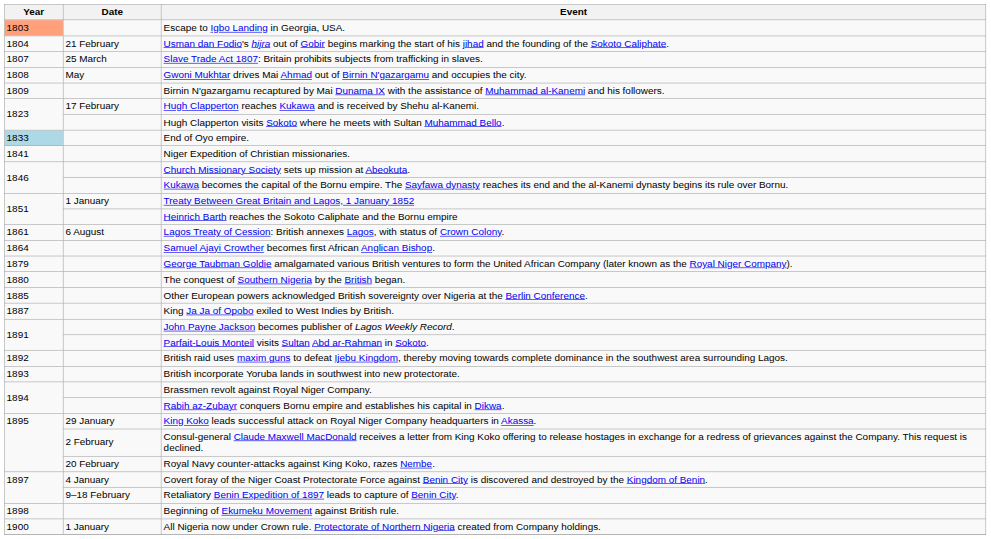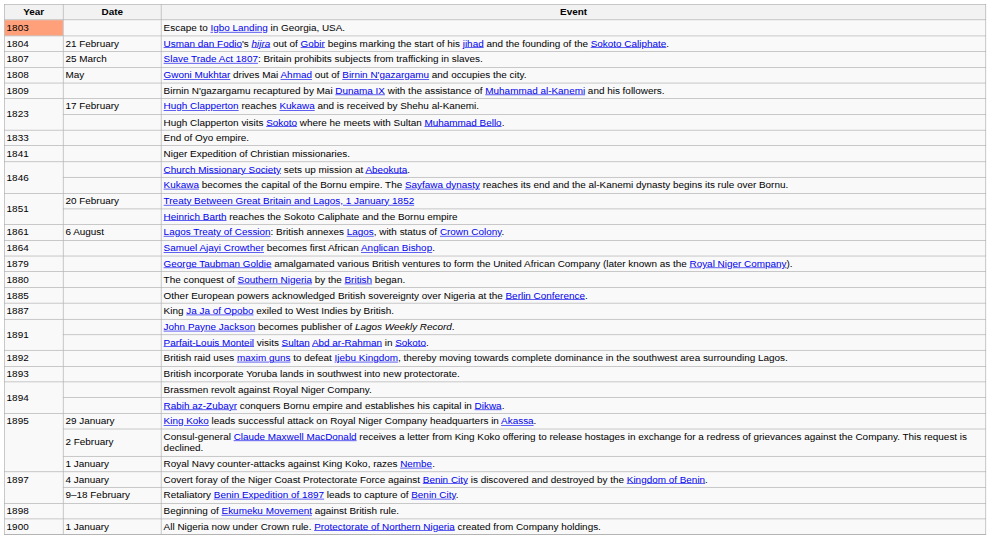 <table class="wikitable" style="width:100%;">
 <tr>
 <th style="width:6%">Year</th>
 <th style="width:10%">Date</th>
 <th>Event</th>
 </tr>
 <tr>
 <td style="background: lightsalmon;">1803</td>
 <td></td>
 <td>Escape to <a href='#'>Igbo Landing</a> in Georgia, USA.</td>
 </tr>
 <tr>
 <td>1804</td>
 <td>21 February</td>
 <td><a href='#'>Usman dan Fodio</a>'s <a href='#'><em>hijra</em></a> out of <a href='#'>Gobir</a> begins marking the start of his <a href='#'>jihad</a> and the founding of the <a href='#'>Sokoto Caliphate</a>.</td>
 </tr>
 <tr>
 <td>1807</td>
 <td>25 March</td>
 <td><a href='#'>Slave Trade Act 1807</a>: Britain prohibits subjects from trafficking in slaves.</td>
 </tr>
 <tr>
 <td>1808</td>
 <td>May</td>
 <td><a href='#'>Gwoni Mukhtar</a> drives Mai <a href='#'>Ahmad</a> out of <a href='#'>Birnin N'gazargamu</a> and occupies the city.</td>
 </tr>
 <tr>
 <td>1809</td>
 <td></td>
 <td>Birnin N'gazargamu recaptured by Mai <a href='#'>Dunama IX</a> with the assistance of <a href='#'>Muhammad al-Kanemi</a> and his followers.</td>
 </tr>
 <tr>
 <td rowspan="2">1823</td>
 <td>17 February</td>
 <td><a href='#'>Hugh Clapperton</a> reaches <a href='#'>Kukawa</a> and is received by Shehu al-Kanemi.</td>
 </tr>
 <tr>
 <td></td>
 <td>Hugh Clapperton visits <a href='#'>Sokoto</a> where he meets with Sultan <a href='#'>Muhammad Bello</a>.</td>
 </tr>
 <tr>
-<td style="background: lightblue;">1833</td>
+<td>1833</td>
 <td></td>
 <td>End of Oyo empire.</td>
 </tr>
 <tr>
 <td>1841</td>
 <td></td>
 <td>Niger Expedition of Christian missionaries.</td>
 </tr>
 <tr>
 <td rowspan="2">1846</td>
 <td></td>
 <td><a href='#'>Church Missionary Society</a> sets up mission at <a href='#'>Abeokuta</a>.</td>
 </tr>
 <tr>
 <td></td>
 <td><a href='#'>Kukawa</a> becomes the capital of the Bornu empire. The <a href='#'>Sayfawa dynasty</a> reaches its end and the al-Kanemi dynasty begins its rule over Bornu.</td>
 </tr>
 <tr>
 <td rowspan="2">1851</td>
-<td>1 January</td>
+<td>20 February</td>
 <td><a href='#'>Treaty Between Great Britain and Lagos, 1 January 1852</a></td>
 </tr>
 <tr>
 <td></td>
 <td><a href='#'>Heinrich Barth</a> reaches the Sokoto Caliphate and the Bornu empire</td>
 </tr>
 <tr>
 <td>1861</td>
 <td>6 August</td>
 <td><a href='#'>Lagos Treaty of Cession</a>: British annexes <a href='#'>Lagos</a>, with status of <a href='#'>Crown Colony</a>.</td>
 </tr>
 <tr>
 <td>1864</td>
 <td></td>
 <td><a href='#'>Samuel Ajayi Crowther</a> becomes first African <a href='#'>Anglican Bishop</a>.</td>
 </tr>
 <tr>
 <td>1879</td>
 <td></td>
 <td><a href='#'>George Taubman Goldie</a> amalgamated various British ventures to form the United African Company (later known as the <a href='#'>Royal Niger Company</a>).</td>
 </tr>
 <tr>
 <td>1880</td>
 <td></td>
 <td>The conquest of <a href='#'>Southern Nigeria</a> by the <a href='#'>British</a> began.</td>
 </tr>
 <tr>
 <td>1885</td>
 <td></td>
 <td>Other European powers acknowledged British sovereignty over Nigeria at the <a href='#'>Berlin Conference</a>.</td>
 </tr>
 <tr>
 <td>1887</td>
 <td></td>
 <td>King <a href='#'>Ja Ja of Opobo</a> exiled to West Indies by British.</td>
 </tr>
 <tr>
 <td rowspan="2">1891</td>
 <td></td>
 <td><a href='#'>John Payne Jackson</a> becomes publisher of <em>Lagos Weekly Record</em>.</td>
 </tr>
 <tr>
 <td></td>
 <td><a href='#'>Parfait-Louis Monteil</a> visits <a href='#'>Sultan</a> <a href='#'>Abd ar-Rahman</a> in <a href='#'>Sokoto</a>.</td>
 </tr>
 <tr>
 <td>1892</td>
 <td></td>
 <td>British raid uses <a href='#'>maxim guns</a> to defeat <a href='#'>Ijebu Kingdom</a>, thereby moving towards complete dominance in the southwest area surrounding Lagos.</td>
 </tr>
 <tr>
 <td>1893</td>
 <td></td>
 <td>British incorporate Yoruba lands in southwest into new protectorate.</td>
 </tr>
 <tr>
 <td rowspan="2">1894</td>
 <td></td>
 <td>Brassmen revolt against Royal Niger Company.</td>
 </tr>
 <tr>
 <td></td>
 <td><a href='#'>Rabih az-Zubayr</a> conquers Bornu empire and establishes his capital in <a href='#'>Dikwa</a>.</td>
 </tr>
 <tr>
 <td rowspan="3" style="vertical-align:top;">1895</td>
 <td>29 January</td>
 <td><a href='#'>King Koko</a> leads successful attack on Royal Niger Company headquarters in <a href='#'>Akassa</a>.</td>
 </tr>
 <tr>
 <td>2 February</td>
 <td>Consul-general <a href='#'>Claude Maxwell MacDonald</a> receives a letter from King Koko offering to release hostages in exchange for a redress of grievances against the Company. This request is declined.</td>
 </tr>
 <tr>
-<td>20 February</td>
+<td>1 January</td>
 <td>Royal Navy counter-attacks against King Koko, razes <a href='#'>Nembe</a>.</td>
 </tr>
 <tr>
 <td rowspan="2" style="vertical-align:top;">1897</td>
 <td>4 January</td>
 <td>Covert foray of the Niger Coast Protectorate Force against <a href='#'>Benin City</a> is discovered and destroyed by the <a href='#'>Kingdom of Benin</a>.</td>
 </tr>
 <tr>
 <td>9–18 February</td>
 <td>Retaliatory <a href='#'>Benin Expedition of 1897</a> leads to capture of <a href='#'>Benin City</a>.</td>
 </tr>
 <tr>
 <td>1898</td>
 <td></td>
 <td>Beginning of <a href='#'>Ekumeku Movement</a> against British rule.</td>
 </tr>
 <tr>
 <td>1900</td>
 <td>1 January</td>
 <td>All Nigeria now under Crown rule. <a href='#'>Protectorate of Northern Nigeria</a> created from Company holdings.</td>
 </tr>
 <tr>
 </tr>
 </table>
